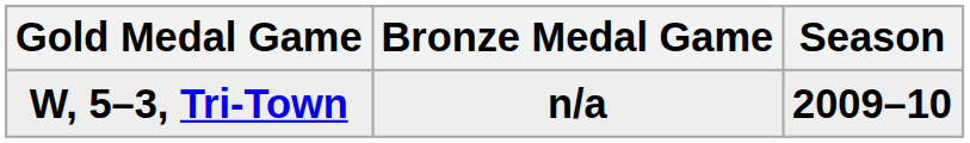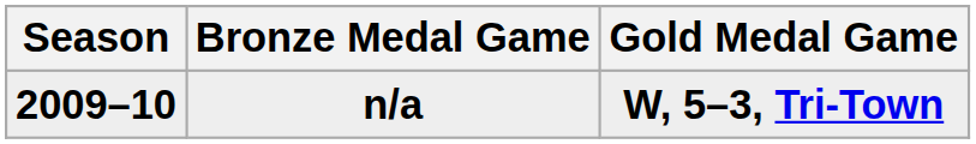 <table class="wikitable" style="text-align:center">
 <tr>
+<th>Season</th>
+<th>Bronze Medal Game</th>
 <th>Gold Medal Game</th>
-<th>Bronze Medal Game</th>
-<th>Season</th>
 </tr>
 <tr style="font-weight:bold" bgcolor="#eee">
+<td>2009–10</td>
+<td>n/a</td>
 <td>W, 5–3, <a href='#'>Tri-Town</a></td>
-<td>n/a</td>
-<td>2009–10</td>
 </tr>
 </table>
